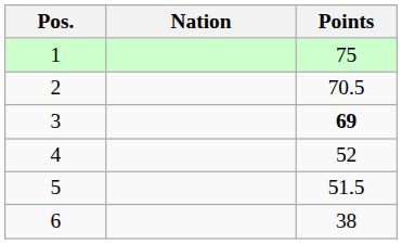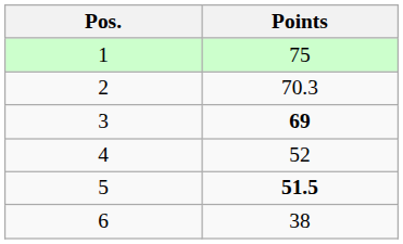 <table class="wikitable gauche" cellspacing="1" style="width:300px;">
 <tr style="background:#efefef; text-align:center;">
 <th style="width:70px;">Pos.</th>
-<th>Nation</th>
 <th style="width:70px;">Points</th>
 </tr>
 <tr style="vertical-align:top; text-align:center; background:#ccffcc;">
 <td>1</td>
-<td style="text-align:left;"></td>
 <td>75</td>
 </tr>
 <tr style="vertical-align:top; text-align:center;">
 <td>2</td>
-<td style="text-align:left;"></td>
-<td>70.5</td>
+<td>70.3</td>
 </tr>
 <tr style="vertical-align:top; text-align:center;">
 <td>3</td>
-<td style="text-align:left;"></td>
 <td><strong>69</strong></td>
 </tr>
 <tr style="vertical-align:top; text-align:center;">
 <td>4</td>
-<td style="text-align:left;"></td>
 <td>52</td>
 </tr>
 <tr style="vertical-align:top; text-align:center;">
 <td>5</td>
-<td style="text-align:left;"></td>
-<td>51.5</td>
+<td><strong>51.5</strong></td>
 </tr>
 <tr style="vertical-align:top; text-align:center;">
 <td>6</td>
-<td style="text-align:left;"></td>
 <td>38</td>
 </tr>
 </table>
